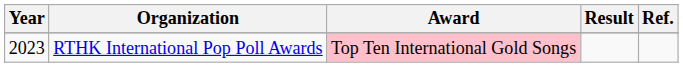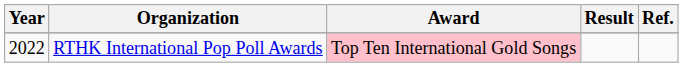 <table class="wikitable plainrowheaders"style="border:none; margin:0;">
 <tr>
 <th>Year</th>
 <th>Organization</th>
 <th>Award</th>
 <th>Result</th>
 <th>Ref.</th>
 </tr>
 <tr>
 </tr>
 <tr>
-<td>2023</td>
+<td>2022</td>
 <td><a href='#'>RTHK International Pop Poll Awards</a></td>
 <td style="background: pink;">Top Ten International Gold Songs</td>
 <td></td>
 <td style="text-align:center;"></td>
 </tr>
 </table>
